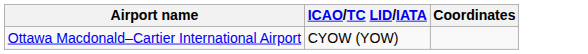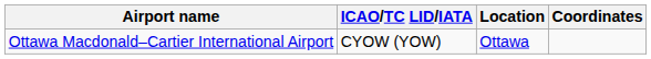 <table class="wikitable sortable" style="width:auto;">
 <tr>
 <th width="*">Airport name</th>
 <th width="*"><a href='#'>ICAO</a>/<a href='#'>TC</a> <a href='#'>LID</a>/<a href='#'>IATA</a></th>
+<th width="*">Location</th>
 <th width="*">Coordinates</th>
 </tr>
 <tr>
 <td><a href='#'>Ottawa Macdonald–Cartier International Airport</a></td>
 <td>CYOW (YOW)</td>
+<td><a href='#'>Ottawa</a></td>
 <td></td>
 </tr>
 </table>
